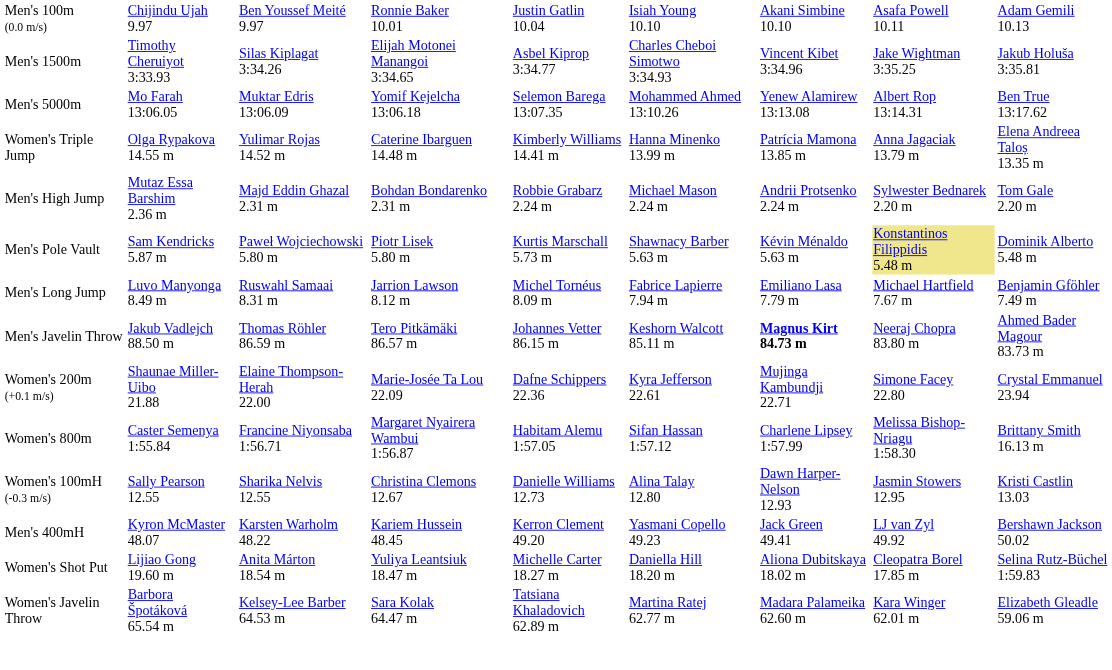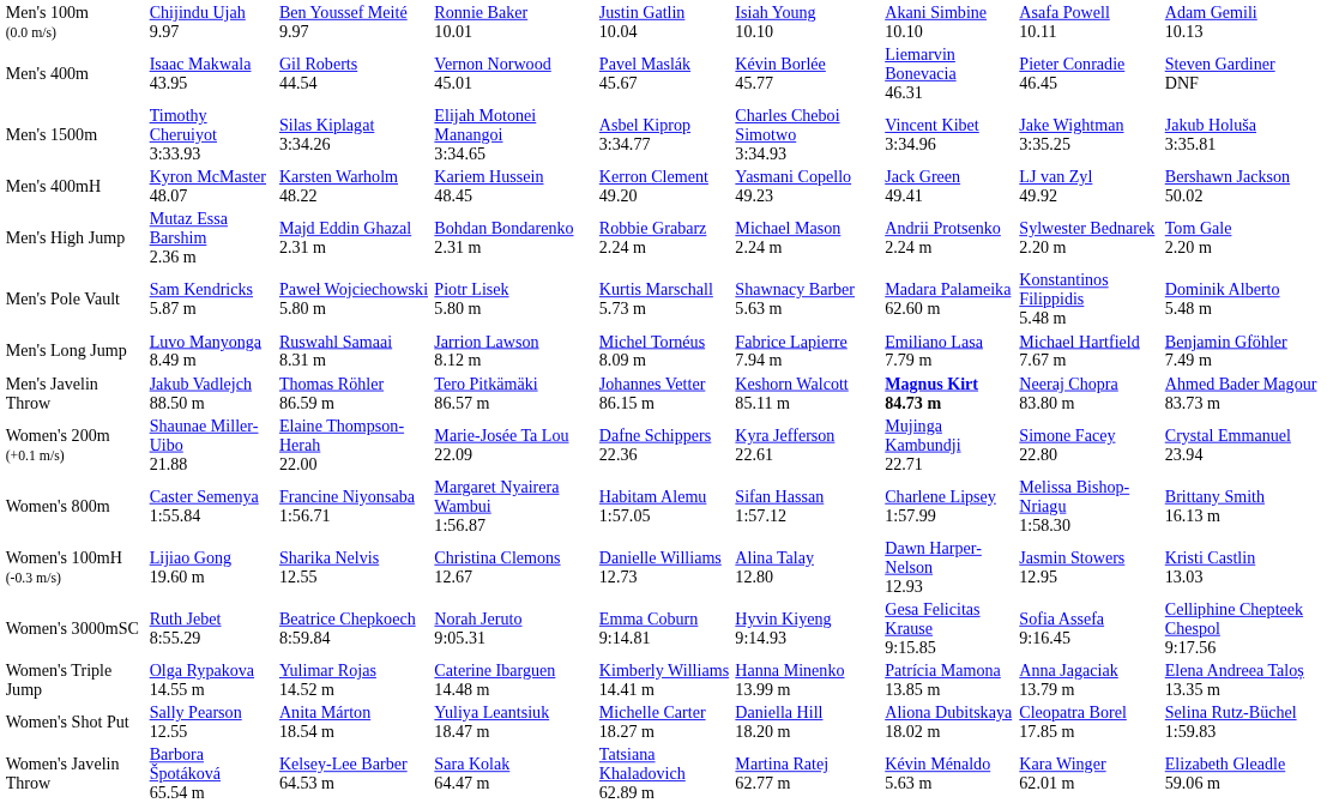 <table>
 <tr>
 <td>Men's 100m<br><small>(0.0 m/s)</small></td>
 <td><a href='#'>Chijindu Ujah</a><br>  9.97</td>
 <td><a href='#'>Ben Youssef Meité</a><br>  9.97</td>
 <td><a href='#'>Ronnie Baker</a><br>  10.01</td>
 <td><a href='#'>Justin Gatlin</a><br>  10.04</td>
 <td><a href='#'>Isiah Young</a><br>  10.10</td>
 <td><a href='#'>Akani Simbine</a><br>  10.10</td>
 <td><a href='#'>Asafa Powell</a><br>  10.11</td>
 <td><a href='#'>Adam Gemili</a><br>  10.13</td>
 </tr>
 <tr>
+<td>Men's 400m</td>
+<td><a href='#'>Isaac Makwala</a><br>  43.95</td>
+<td><a href='#'>Gil Roberts</a><br>  44.54</td>
+<td><a href='#'>Vernon Norwood</a><br>  45.01</td>
+<td><a href='#'>Pavel Maslák</a><br>  45.67</td>
+<td><a href='#'>Kévin Borlée</a><br>  45.77</td>
+<td><a href='#'>Liemarvin Bonevacia</a><br>  46.31</td>
+<td><a href='#'>Pieter Conradie</a><br>  46.45</td>
+<td><a href='#'>Steven Gardiner</a><br>  DNF</td>
+</tr>
+<tr>
 <td>Men's 1500m</td>
 <td><a href='#'>Timothy Cheruiyot</a><br>  3:33.93</td>
 <td><a href='#'>Silas Kiplagat</a><br>  3:34.26</td>
 <td><a href='#'>Elijah Motonei Manangoi</a><br>  3:34.65</td>
 <td><a href='#'>Asbel Kiprop</a><br>  3:34.77</td>
 <td><a href='#'>Charles Cheboi Simotwo</a><br>  3:34.93</td>
 <td><a href='#'>Vincent Kibet</a><br>  3:34.96</td>
 <td><a href='#'>Jake Wightman</a><br>  3:35.25</td>
 <td><a href='#'>Jakub Holuša</a><br>  3:35.81</td>
 </tr>
 <tr>
-<td>Men's 5000m</td>
-<td><a href='#'>Mo Farah</a><br>  13:06.05</td>
-<td><a href='#'>Muktar Edris</a><br>  13:06.09</td>
-<td><a href='#'>Yomif Kejelcha</a><br>  13:06.18</td>
-<td><a href='#'>Selemon Barega</a><br>  13:07.35</td>
-<td><a href='#'>Mohammed Ahmed</a><br>  13:10.26</td>
-<td><a href='#'>Yenew Alamirew</a><br>  13:13.08</td>
-<td><a href='#'>Albert Rop</a><br>  13:14.31</td>
-<td><a href='#'>Ben True</a><br>  13:17.62</td>
-</tr>
-<tr>
-<td>Women's Triple Jump</td>
-<td><a href='#'>Olga Rypakova</a><br>  14.55 m</td>
-<td><a href='#'>Yulimar Rojas</a><br>  14.52 m</td>
-<td><a href='#'>Caterine Ibarguen</a><br>  14.48 m</td>
-<td><a href='#'>Kimberly Williams</a><br>  14.41 m</td>
-<td><a href='#'>Hanna Minenko</a><br>  13.99 m</td>
-<td><a href='#'>Patrícia Mamona</a><br>  13.85 m</td>
-<td><a href='#'>Anna Jagaciak</a><br>  13.79 m</td>
-<td><a href='#'>Elena Andreea Taloș</a><br>  13.35 m</td>
+<td>Men's 400mH</td>
+<td><a href='#'>Kyron McMaster</a><br>  48.07</td>
+<td><a href='#'>Karsten Warholm</a><br>  48.22</td>
+<td><a href='#'>Kariem Hussein</a><br>  48.45</td>
+<td><a href='#'>Kerron Clement</a><br>  49.20</td>
+<td><a href='#'>Yasmani Copello</a><br>  49.23</td>
+<td><a href='#'>Jack Green</a><br>  49.41</td>
+<td><a href='#'>LJ van Zyl</a><br>  49.92</td>
+<td><a href='#'>Bershawn Jackson</a><br>  50.02</td>
 </tr>
 <tr>
 <td>Men's High Jump</td>
 <td><a href='#'>Mutaz Essa Barshim</a><br>  2.36 m</td>
 <td><a href='#'>Majd Eddin Ghazal</a><br>  2.31 m</td>
 <td><a href='#'>Bohdan Bondarenko</a><br>  2.31 m</td>
 <td><a href='#'>Robbie Grabarz</a><br>  2.24 m</td>
 <td><a href='#'>Michael Mason</a><br>  2.24 m</td>
 <td><a href='#'>Andrii Protsenko</a><br>  2.24 m</td>
 <td><a href='#'>Sylwester Bednarek</a><br>  2.20 m</td>
 <td><a href='#'>Tom Gale</a><br>  2.20 m</td>
 </tr>
 <tr>
 <td>Men's Pole Vault</td>
 <td><a href='#'>Sam Kendricks</a><br>  5.87 m</td>
 <td><a href='#'>Paweł Wojciechowski</a><br>  5.80 m</td>
 <td><a href='#'>Piotr Lisek</a><br>  5.80 m</td>
 <td><a href='#'>Kurtis Marschall</a><br>  5.73 m</td>
 <td><a href='#'>Shawnacy Barber</a><br>  5.63 m</td>
-<td><a href='#'>Kévin Ménaldo</a><br>  5.63 m</td>
-<td style="background: khaki;"><a href='#'>Konstantinos Filippidis</a><br>  5.48 m</td>
+<td><a href='#'>Madara Palameika</a><br>  62.60 m</td>
+<td><a href='#'>Konstantinos Filippidis</a><br>  5.48 m</td>
 <td><a href='#'>Dominik Alberto</a><br>  5.48 m</td>
 </tr>
 <tr>
 <td>Men's Long Jump</td>
 <td><a href='#'>Luvo Manyonga</a><br>  8.49 m</td>
 <td><a href='#'>Ruswahl Samaai</a><br>  8.31 m</td>
 <td><a href='#'>Jarrion Lawson</a><br>  8.12 m</td>
 <td><a href='#'>Michel Tornéus</a><br>  8.09 m</td>
 <td><a href='#'>Fabrice Lapierre</a><br>  7.94 m</td>
 <td><a href='#'>Emiliano Lasa</a><br>  7.79 m</td>
 <td><a href='#'>Michael Hartfield</a><br>  7.67 m</td>
 <td><a href='#'>Benjamin Gföhler</a><br>  7.49 m</td>
 </tr>
 <tr>
 <td>Men's Javelin Throw</td>
 <td><a href='#'>Jakub Vadlejch</a><br>  88.50 m</td>
 <td><a href='#'>Thomas Röhler</a><br>  86.59 m</td>
 <td><a href='#'>Tero Pitkämäki</a><br>  86.57 m</td>
 <td><a href='#'>Johannes Vetter</a><br>  86.15 m</td>
 <td><a href='#'>Keshorn Walcott</a><br>  85.11 m</td>
 <td><strong><a href='#'>Magnus Kirt</a><br>  84.73 m</strong></td>
 <td><a href='#'>Neeraj Chopra</a><br>  83.80 m</td>
 <td><a href='#'>Ahmed Bader Magour</a><br>  83.73 m</td>
 </tr>
 <tr>
 <td>Women's 200m<br><small>(+0.1 m/s)</small></td>
 <td><a href='#'>Shaunae Miller-Uibo</a><br>  21.88</td>
 <td><a href='#'>Elaine Thompson-Herah</a><br>  22.00</td>
 <td><a href='#'>Marie-Josée Ta Lou</a><br>  22.09</td>
 <td><a href='#'>Dafne Schippers</a><br>  22.36</td>
 <td><a href='#'>Kyra Jefferson</a><br>  22.61</td>
 <td><a href='#'>Mujinga Kambundji</a><br>  22.71</td>
 <td><a href='#'>Simone Facey</a><br>  22.80</td>
 <td><a href='#'>Crystal Emmanuel</a><br>  23.94</td>
 </tr>
 <tr>
 <td>Women's 800m</td>
 <td><a href='#'>Caster Semenya</a><br>  1:55.84</td>
 <td><a href='#'>Francine Niyonsaba</a><br>  1:56.71</td>
 <td><a href='#'>Margaret Nyairera Wambui</a><br>  1:56.87</td>
 <td><a href='#'>Habitam Alemu</a><br>  1:57.05</td>
 <td><a href='#'>Sifan Hassan</a><br>  1:57.12</td>
 <td><a href='#'>Charlene Lipsey</a><br>  1:57.99</td>
 <td><a href='#'>Melissa Bishop-Nriagu</a><br>  1:58.30</td>
 <td><a href='#'>Brittany Smith</a><br>  16.13 m</td>
 </tr>
 <tr>
 <td>Women's 100mH<br><small>(-0.3 m/s)</small></td>
-<td><a href='#'>Sally Pearson</a><br>  12.55</td>
+<td><a href='#'>Lijiao Gong</a><br>  19.60 m</td>
 <td><a href='#'>Sharika Nelvis</a><br>  12.55</td>
 <td><a href='#'>Christina Clemons</a><br>  12.67</td>
 <td><a href='#'>Danielle Williams</a><br>  12.73</td>
 <td><a href='#'>Alina Talay</a><br>  12.80</td>
 <td><a href='#'>Dawn Harper-Nelson</a><br>  12.93</td>
 <td><a href='#'>Jasmin Stowers</a><br>  12.95</td>
 <td><a href='#'>Kristi Castlin</a><br>  13.03</td>
 </tr>
 <tr>
-<td>Men's 400mH</td>
-<td><a href='#'>Kyron McMaster</a><br>  48.07</td>
-<td><a href='#'>Karsten Warholm</a><br>  48.22</td>
-<td><a href='#'>Kariem Hussein</a><br>  48.45</td>
-<td><a href='#'>Kerron Clement</a><br>  49.20</td>
-<td><a href='#'>Yasmani Copello</a><br>  49.23</td>
-<td><a href='#'>Jack Green</a><br>  49.41</td>
-<td><a href='#'>LJ van Zyl</a><br>  49.92</td>
-<td><a href='#'>Bershawn Jackson</a><br>  50.02</td>
+<td>Women's 3000mSC</td>
+<td><a href='#'>Ruth Jebet</a><br>  8:55.29</td>
+<td><a href='#'>Beatrice Chepkoech</a><br>  8:59.84</td>
+<td><a href='#'>Norah Jeruto</a><br>  9:05.31</td>
+<td><a href='#'>Emma Coburn</a><br>  9:14.81</td>
+<td><a href='#'>Hyvin Kiyeng</a><br>  9:14.93</td>
+<td><a href='#'>Gesa Felicitas Krause</a><br>  9:15.85</td>
+<td><a href='#'>Sofia Assefa</a><br>  9:16.45</td>
+<td><a href='#'>Celliphine Chepteek Chespol</a><br>  9:17.56</td>
+</tr>
+<tr>
+<td>Women's Triple Jump</td>
+<td><a href='#'>Olga Rypakova</a><br>  14.55 m</td>
+<td><a href='#'>Yulimar Rojas</a><br>  14.52 m</td>
+<td><a href='#'>Caterine Ibarguen</a><br>  14.48 m</td>
+<td><a href='#'>Kimberly Williams</a><br>  14.41 m</td>
+<td><a href='#'>Hanna Minenko</a><br>  13.99 m</td>
+<td><a href='#'>Patrícia Mamona</a><br>  13.85 m</td>
+<td><a href='#'>Anna Jagaciak</a><br>  13.79 m</td>
+<td><a href='#'>Elena Andreea Taloș</a><br>  13.35 m</td>
 </tr>
 <tr>
 <td>Women's Shot Put</td>
-<td><a href='#'>Lijiao Gong</a><br>  19.60 m</td>
+<td><a href='#'>Sally Pearson</a><br>  12.55</td>
 <td><a href='#'>Anita Márton</a><br>  18.54 m</td>
 <td><a href='#'>Yuliya Leantsiuk</a><br>  18.47 m</td>
 <td><a href='#'>Michelle Carter</a><br>  18.27 m</td>
 <td><a href='#'>Daniella Hill</a><br>  18.20 m</td>
 <td><a href='#'>Aliona Dubitskaya</a><br>  18.02 m</td>
 <td><a href='#'>Cleopatra Borel</a><br>  17.85 m</td>
 <td><a href='#'>Selina Rutz-Büchel</a><br>  1:59.83</td>
 </tr>
 <tr>
 <td>Women's Javelin Throw</td>
 <td><a href='#'>Barbora Špotáková</a><br>  65.54 m</td>
 <td><a href='#'>Kelsey-Lee Barber</a><br>  64.53 m</td>
 <td><a href='#'>Sara Kolak</a><br>  64.47 m</td>
 <td><a href='#'>Tatsiana Khaladovich</a><br>  62.89 m</td>
 <td><a href='#'>Martina Ratej</a><br>  62.77 m</td>
-<td><a href='#'>Madara Palameika</a><br>  62.60 m</td>
+<td><a href='#'>Kévin Ménaldo</a><br>  5.63 m</td>
 <td><a href='#'>Kara Winger</a><br>  62.01 m</td>
 <td><a href='#'>Elizabeth Gleadle</a><br>  59.06 m</td>
 </tr>
 </table>
